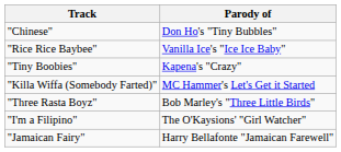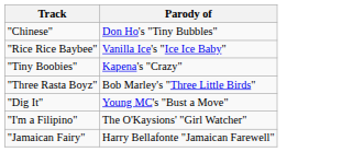 <table class="wikitable">
 <tr>
 <th>Track</th>
 <th>Parody of</th>
 </tr>
 <tr>
 <td>"Chinese"</td>
 <td><a href='#'>Don Ho</a>'s "Tiny Bubbles"</td>
 </tr>
 <tr>
 <td>"Rice Rice Baybee"</td>
 <td><a href='#'>Vanilla Ice</a>'s "<a href='#'>Ice Ice Baby</a>"</td>
 </tr>
 <tr>
 <td>"Tiny Boobies"</td>
 <td><a href='#'>Kapena</a>'s "Crazy"</td>
 </tr>
 <tr>
-<td>"Killa Wiffa (Somebody Farted)"</td>
-<td><a href='#'>MC Hammer</a>'s <a href='#'>Let's Get it Started</a></td>
+<td>"Three Rasta Boyz"</td>
+<td>Bob Marley's "<a href='#'>Three Little Birds</a>"</td>
 </tr>
 <tr>
-<td>"Three Rasta Boyz"</td>
-<td>Bob Marley's "<a href='#'>Three Little Birds</a>"</td>
+<td>"Dig It"</td>
+<td><a href='#'>Young MC</a>'s "Bust a Move"</td>
 </tr>
 <tr>
 <td>"I'm a Filipino"</td>
 <td>The O'Kaysions' "Girl Watcher"</td>
 </tr>
 <tr>
 <td>"Jamaican Fairy"</td>
 <td>Harry Bellafonte "Jamaican Farewell"</td>
 </tr>
 </table>
